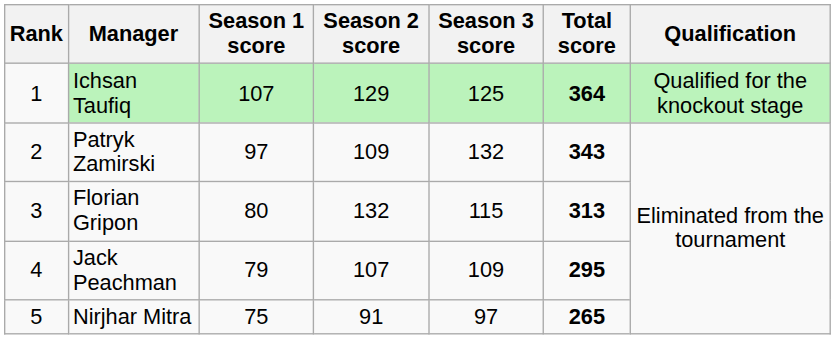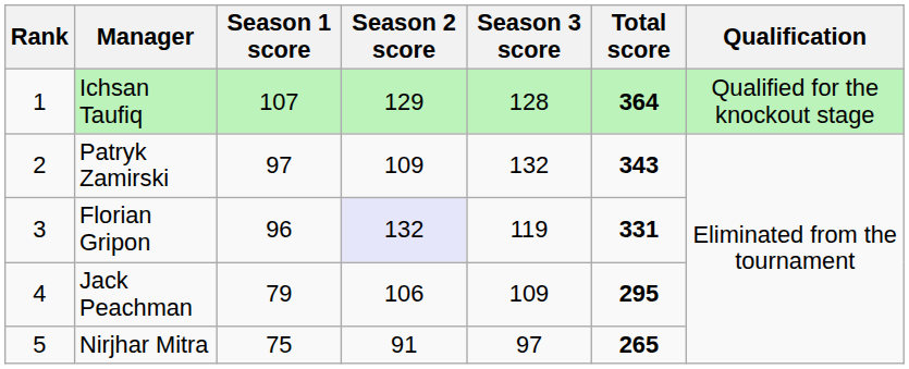 <table class="wikitable" style="text-align:center">
 <tr>
 <th>Rank</th>
 <th>Manager</th>
 <th>Season 1 score</th>
 <th>Season 2 score</th>
 <th>Season 3 score</th>
 <th>Total score</th>
 <th>Qualification</th>
 </tr>
 <tr>
 <td>1</td>
 <td align=left style="background:#BBF3BB"> Ichsan Taufiq</td>
 <td style="background:#BBF3BB">107</td>
 <td style="background:#BBF3BB">129</td>
-<td style="background:#BBF3BB">125</td>
+<td style="background:#BBF3BB">128</td>
 <td style="background:#BBF3BB"><strong>364</strong></td>
 <td style="background:#BBF3BB">Qualified for the knockout stage</td>
 </tr>
 <tr>
 <td>2</td>
 <td align="left"> Patryk Zamirski</td>
 <td>97</td>
 <td>109</td>
 <td>132</td>
 <td><strong>343</strong></td>
 <td rowspan="4">Eliminated from the tournament</td>
 </tr>
 <tr>
 <td>3</td>
 <td align="left"> Florian Gripon</td>
-<td>80</td>
-<td>132</td>
-<td>115</td>
-<td><strong>313</strong></td>
+<td>96</td>
+<td style="background: lavender;">132</td>
+<td>119</td>
+<td><strong>331</strong></td>
 </tr>
 <tr>
 <td>4</td>
 <td align=left> Jack Peachman</td>
 <td>79</td>
-<td>107</td>
+<td>106</td>
 <td>109</td>
 <td><strong>295</strong></td>
 </tr>
 <tr>
 <td>5</td>
 <td align=left> Nirjhar Mitra</td>
 <td>75</td>
 <td>91</td>
 <td>97</td>
 <td><strong>265</strong></td>
 </tr>
 </table>
